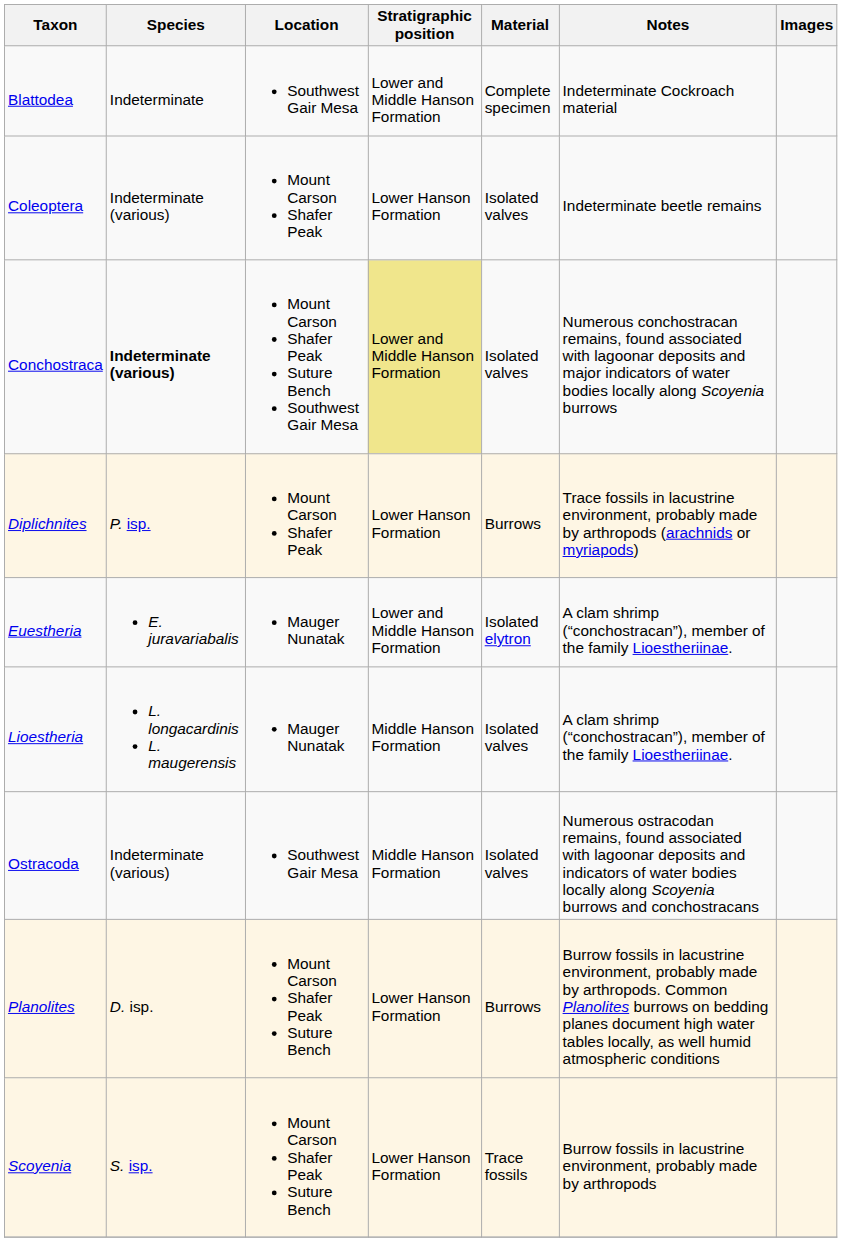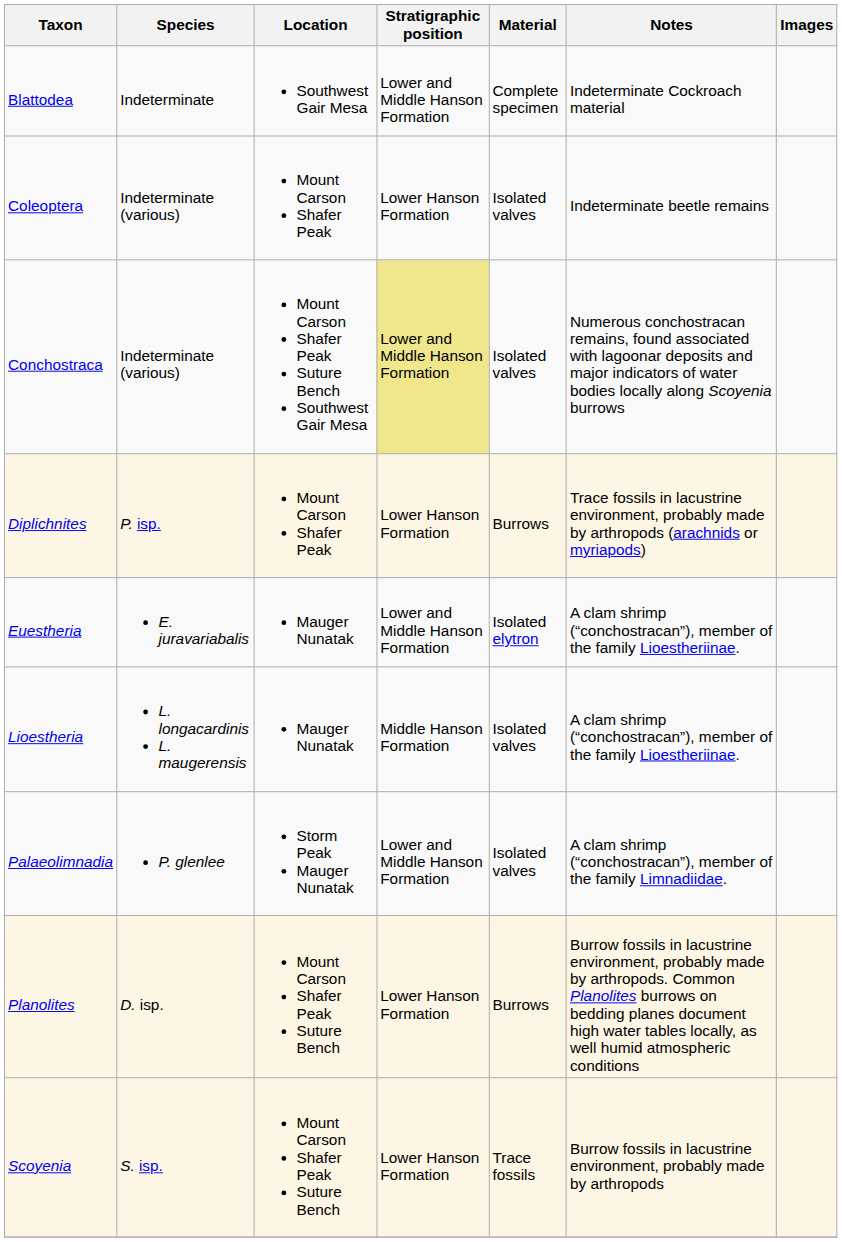 <table class="wikitable sortable">
 <tr>
 <th>Taxon</th>
 <th>Species</th>
 <th>Location</th>
 <th>Stratigraphic position</th>
 <th>Material</th>
 <th>Notes</th>
 <th>Images</th>
 </tr>
 <tr>
 <td><br><a href='#'>Blattodea</a></td>
 <td><br>Indeterminate</td>
 <td><br><ul><li>Southwest Gair Mesa</li></ul></td>
 <td><br>Lower and Middle Hanson Formation</td>
 <td><br>Complete specimen</td>
 <td><br>Indeterminate Cockroach material</td>
 <td></td>
 </tr>
 <tr>
 <td><br><a href='#'>Coleoptera</a></td>
 <td><br>Indeterminate (various)</td>
 <td><br><ul><li>Mount Carson</li><li>Shafer Peak</li></ul></td>
 <td><br>Lower Hanson Formation</td>
 <td><br>Isolated valves</td>
 <td><br>Indeterminate beetle remains</td>
 <td></td>
 </tr>
 <tr>
 <td><br><a href='#'>Conchostraca</a></td>
-<td><strong><br>Indeterminate (various)</strong></td>
+<td><br>Indeterminate (various)</td>
 <td><br><ul><li>Mount Carson</li><li>Shafer Peak</li><li>Suture Bench</li><li>Southwest Gair Mesa</li></ul></td>
 <td style="background: khaki;">Lower and Middle Hanson Formation</td>
 <td><br>Isolated valves</td>
 <td><br>Numerous conchostracan remains, found associated with lagoonar deposits and major indicators of water bodies locally along <em>Scoyenia</em> burrows</td>
 <td></td>
 </tr>
 <tr>
 <td style="background:#FEF6E4;"><br><em><a href='#'>Diplichnites</a></em></td>
 <td style="background:#FEF6E4;"><br><em>P.</em> <a href='#'>isp.</a></td>
 <td style="background:#FEF6E4;"><br><ul><li>Mount Carson</li><li>Shafer Peak</li></ul></td>
 <td style="background:#FEF6E4;"><br>Lower Hanson Formation</td>
 <td style="background:#FEF6E4;"><br>Burrows</td>
 <td style="background:#FEF6E4;"><br>Trace fossils in lacustrine environment, probably made by arthropods (<a href='#'>arachnids</a> or <a href='#'>myriapods</a>)</td>
 <td style="background:#FEF6E4;"><br></td>
 </tr>
 <tr>
 <td><br><em><a href='#'>Euestheria</a></em></td>
 <td><br><ul><li><em>E. juravariabalis</em></li></ul></td>
 <td><br><ul><li>Mauger Nunatak</li></ul></td>
 <td><br>Lower and Middle Hanson Formation</td>
 <td><br>Isolated <a href='#'>elytron</a></td>
 <td><br>A clam shrimp (“conchostracan”), member of the family <a href='#'>Lioestheriinae</a>.</td>
 <td></td>
 </tr>
 <tr>
 <td><br><em><a href='#'>Lioestheria</a></em></td>
 <td><br><ul><li><em>L. longacardinis</em></li><li><em>L. maugerensis</em></li></ul></td>
 <td><br><ul><li>Mauger Nunatak</li></ul></td>
 <td><br>Middle Hanson Formation</td>
 <td><br>Isolated valves</td>
 <td><br>A clam shrimp (“conchostracan”), member of the family <a href='#'>Lioestheriinae</a>.</td>
 <td></td>
 </tr>
 <tr>
-<td><br><a href='#'>Ostracoda</a></td>
-<td><br>Indeterminate (various)</td>
-<td><br><ul><li>Southwest Gair Mesa</li></ul></td>
-<td><br>Middle Hanson Formation</td>
+<td><br><em><a href='#'>Palaeolimnadia</a></em></td>
+<td><br><ul><li><em>P. glenlee</em></li></ul></td>
+<td><br><ul><li>Storm Peak</li><li>Mauger Nunatak</li></ul></td>
+<td><br>Lower and Middle Hanson Formation</td>
 <td><br>Isolated valves</td>
-<td><br>Numerous ostracodan remains, found associated with lagoonar deposits and indicators of water bodies locally along <em>Scoyenia</em> burrows and conchostracans</td>
+<td><br>A clam shrimp (“conchostracan”), member of the family <a href='#'>Limnadiidae</a>.</td>
 <td></td>
 </tr>
 <tr>
 <td style="background:#FEF6E4;"><br><em><a href='#'>Planolites</a></em></td>
 <td style="background:#FEF6E4;"><br><em>D.</em> isp.</td>
 <td style="background:#FEF6E4;"><br><ul><li>Mount Carson</li><li>Shafer Peak</li><li>Suture Bench</li></ul></td>
 <td style="background:#FEF6E4;"><br>Lower Hanson Formation</td>
 <td style="background:#FEF6E4;"><br>Burrows</td>
 <td style="background:#FEF6E4;"><br>Burrow fossils in lacustrine environment, probably made by arthropods. Common <em><a href='#'>Planolites</a></em> burrows on bedding planes document high water tables locally, as well humid atmospheric conditions</td>
 <td style="background:#FEF6E4;"><br></td>
 </tr>
 <tr>
 <td style="background:#FEF6E4;"><br><em><a href='#'>Scoyenia</a></em></td>
 <td style="background:#FEF6E4;"><br><em>S.</em> <a href='#'>isp.</a></td>
 <td style="background:#FEF6E4;"><br><ul><li>Mount Carson</li><li>Shafer Peak</li><li>Suture Bench</li></ul></td>
 <td style="background:#FEF6E4;"><br>Lower Hanson Formation</td>
 <td style="background:#FEF6E4;"><br>Trace fossils</td>
 <td style="background:#FEF6E4;"><br>Burrow fossils in lacustrine environment, probably made by arthropods</td>
 <td style="background:#FEF6E4;"></td>
 </tr>
 <tr>
 </tr>
 </table>
